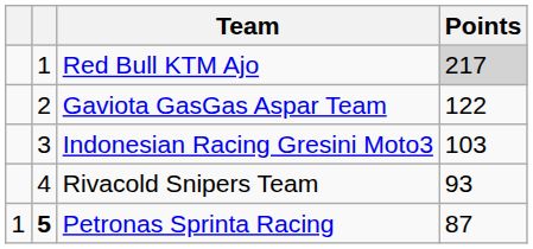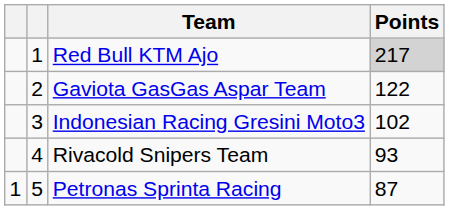 <table class="wikitable" style="font-size: 95%;">
 <tr>
 <th></th>
 <th></th>
 <th>Team</th>
 <th>Points</th>
 </tr>
 <tr>
 <td></td>
 <td align=center>1</td>
 <td> <a href='#'>Red Bull KTM Ajo</a></td>
 <td align=left style="background: lightgrey;">217</td>
 </tr>
 <tr>
 <td></td>
 <td align=center>2</td>
 <td> <a href='#'>Gaviota GasGas Aspar Team</a></td>
 <td align=left>122</td>
 </tr>
 <tr>
 <td></td>
 <td align=center>3</td>
 <td> <a href='#'>Indonesian Racing Gresini Moto3</a></td>
-<td align=left>103</td>
+<td align=left>102</td>
 </tr>
 <tr>
 <td></td>
 <td align=center>4</td>
 <td> Rivacold Snipers Team</td>
 <td align=left>93</td>
 </tr>
 <tr>
 <td> 1</td>
-<td align=center><strong>5</strong></td>
+<td align=center>5</td>
 <td> <a href='#'>Petronas Sprinta Racing</a></td>
 <td align=left>87</td>
 </tr>
 </table>
